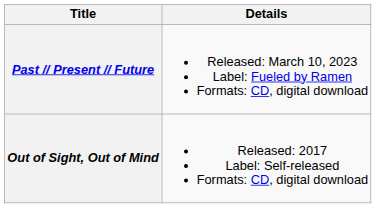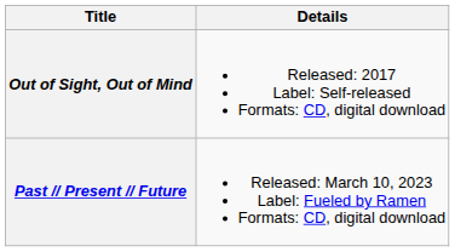 <table class="wikitable plainrowheaders" style="text-align:center;">
 <tr>
 <th scope="col">Title</th>
 <th scope="col">Details</th>
 </tr>
 <tr>
+<th scope="row"><em>Out of Sight, Out of Mind</em></th>
+<td><br><ul><li>Released: 2017</li><li>Label: Self-released</li><li>Formats: <a href='#'>CD</a>, digital download</li></ul></td>
+</tr>
+<tr>
 <th scope="row"><em><a href='#'>Past // Present // Future</a></em></th>
 <td><br><ul><li>Released: March 10, 2023</li><li>Label: <a href='#'>Fueled by Ramen</a></li><li>Formats: <a href='#'>CD</a>, digital download</li></ul></td>
 </tr>
-<tr>
-<th scope="row"><em>Out of Sight, Out of Mind</em></th>
-<td><br><ul><li>Released: 2017</li><li>Label: Self-released</li><li>Formats: <a href='#'>CD</a>, digital download</li></ul></td>
-</tr>
 </table>
